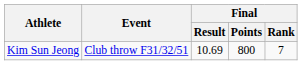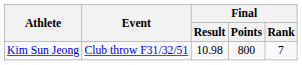 <table class=wikitable>
 <tr>
 <th rowspan="2">Athlete</th>
 <th rowspan="2">Event</th>
 <th colspan="3">Final</th>
 </tr>
 <tr>
 <th>Result</th>
 <th>Points</th>
 <th>Rank</th>
 </tr>
 <tr>
 <td><a href='#'>Kim Sun Jeong</a></td>
 <td><a href='#'>Club throw F31/32/51</a></td>
-<td align=center>10.69</td>
+<td align=center>10.98</td>
 <td align=center>800</td>
 <td align=center>7</td>
 </tr>
 </table>
